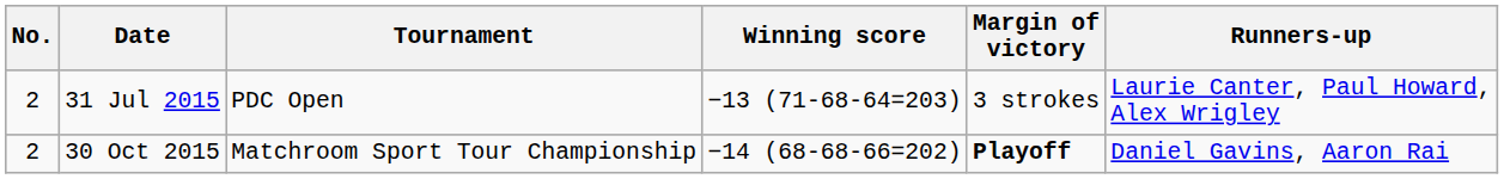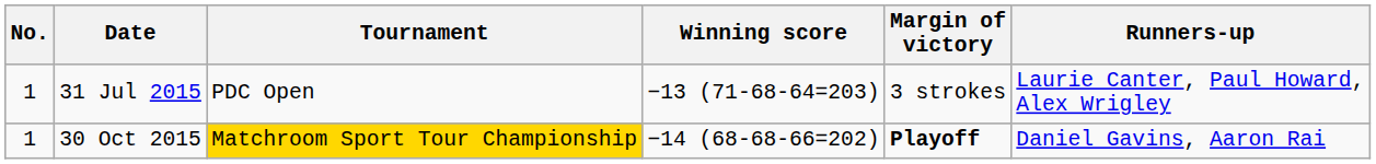 <table class="wikitable" style="font-size:95%;">
 <tr>
 <th>No.</th>
 <th>Date</th>
 <th>Tournament</th>
 <th>Winning score</th>
 <th>Margin of<br>victory</th>
 <th>Runners-up</th>
 </tr>
 <tr>
-<td align=center>2</td>
+<td align=center>1</td>
 <td align=right>31 Jul <a href='#'>2015</a></td>
 <td>PDC Open</td>
 <td>−13 (71-68-64=203)</td>
 <td>3 strokes</td>
 <td> <a href='#'>Laurie Canter</a>,  <a href='#'>Paul Howard</a>,<br> <a href='#'>Alex Wrigley</a></td>
 </tr>
 <tr>
-<td align=center>2</td>
+<td align=center>1</td>
 <td align=right>30 Oct 2015</td>
-<td>Matchroom Sport Tour Championship</td>
+<td style="background: gold;">Matchroom Sport Tour Championship</td>
 <td>−14 (68-68-66=202)</td>
 <td><strong>Playoff</strong></td>
 <td> <a href='#'>Daniel Gavins</a>,  <a href='#'>Aaron Rai</a></td>
 </tr>
 </table>
